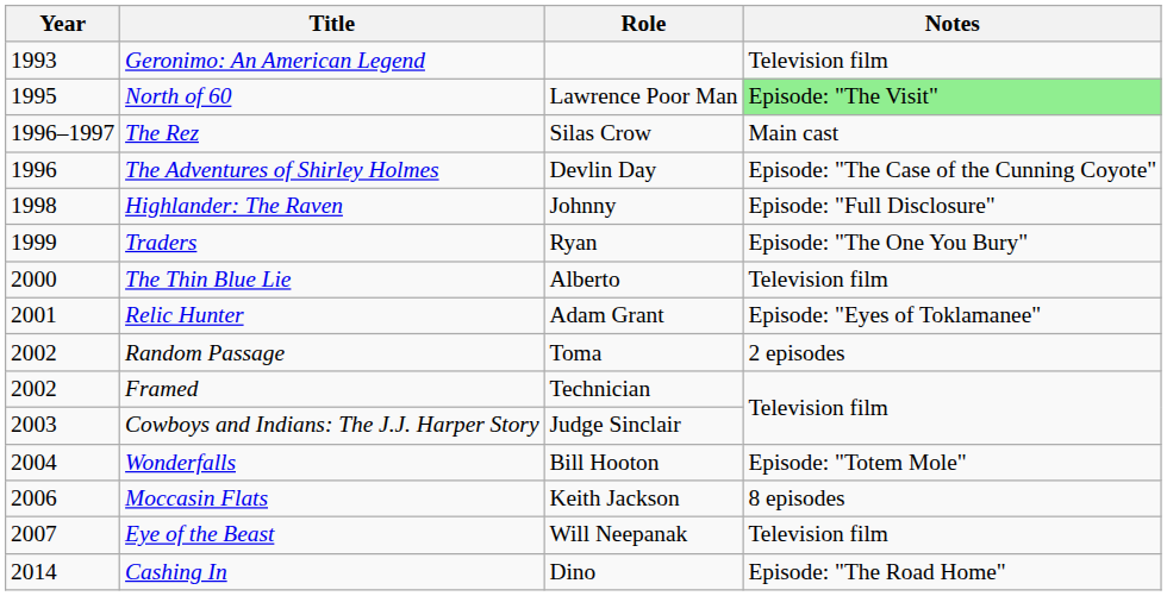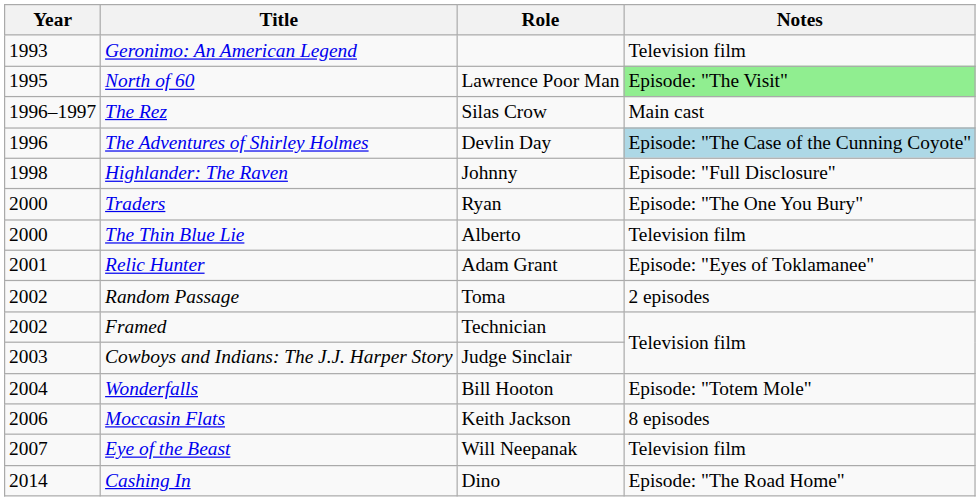 <table class="wikitable sortable">
 <tr>
 <th>Year</th>
 <th>Title</th>
 <th>Role</th>
 <th class="unsortable">Notes</th>
 </tr>
 <tr>
 <td>1993</td>
 <td><em><a href='#'>Geronimo: An American Legend</a></em></td>
 <td></td>
 <td>Television film</td>
 </tr>
 <tr>
 <td>1995</td>
 <td><em><a href='#'>North of 60</a></em></td>
 <td>Lawrence Poor Man</td>
 <td style="background: lightgreen;">Episode: "The Visit"</td>
 </tr>
 <tr>
 <td>1996–1997</td>
 <td data-sort-value="Rez, The"><em><a href='#'>The Rez</a></em></td>
 <td>Silas Crow</td>
 <td>Main cast</td>
 </tr>
 <tr>
 <td>1996</td>
 <td data-sort-value="Adventures of Shirley Holmes, The"><em><a href='#'>The Adventures of Shirley Holmes</a></em></td>
 <td>Devlin Day</td>
-<td>Episode: "The Case of the Cunning Coyote"</td>
+<td style="background: lightblue;">Episode: "The Case of the Cunning Coyote"</td>
 </tr>
 <tr>
 <td>1998</td>
 <td><em><a href='#'>Highlander: The Raven</a></em></td>
 <td>Johnny</td>
 <td>Episode: "Full Disclosure"</td>
 </tr>
 <tr>
-<td>1999</td>
+<td>2000</td>
 <td><a href='#'><em>Traders</em></a></td>
 <td>Ryan</td>
 <td>Episode: "The One You Bury"</td>
 </tr>
 <tr>
 <td>2000</td>
 <td data-sort-value="Thin Blue Lie, The"><em><a href='#'>The Thin Blue Lie</a></em></td>
 <td>Alberto</td>
 <td>Television film</td>
 </tr>
 <tr>
 <td>2001</td>
 <td><em><a href='#'>Relic Hunter</a></em></td>
 <td>Adam Grant</td>
 <td>Episode: "Eyes of Toklamanee"</td>
 </tr>
 <tr>
 <td>2002</td>
 <td><em>Random Passage</em></td>
 <td>Toma</td>
 <td>2 episodes</td>
 </tr>
 <tr>
 <td>2002</td>
 <td><em>Framed</em></td>
 <td>Technician</td>
 <td rowspan="2">Television film</td>
 </tr>
 <tr>
 <td>2003</td>
 <td><em>Cowboys and Indians: The J.J. Harper Story</em></td>
 <td>Judge Sinclair</td>
 </tr>
 <tr>
 <td>2004</td>
 <td><em><a href='#'>Wonderfalls</a></em></td>
 <td>Bill Hooton</td>
 <td>Episode: "Totem Mole"</td>
 </tr>
 <tr>
 <td>2006</td>
 <td><em><a href='#'>Moccasin Flats</a></em></td>
 <td>Keith Jackson</td>
 <td>8 episodes</td>
 </tr>
 <tr>
 <td>2007</td>
 <td><em><a href='#'>Eye of the Beast</a></em></td>
 <td>Will Neepanak</td>
 <td>Television film</td>
 </tr>
 <tr>
 <td>2014</td>
 <td><em><a href='#'>Cashing In</a></em></td>
 <td>Dino</td>
 <td>Episode: "The Road Home"</td>
 </tr>
 </table>
